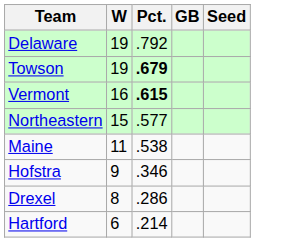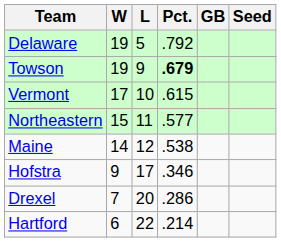 <table class=wikitable>
 <tr>
 <th>Team</th>
 <th>W</th>
+<th>L</th>
 <th>Pct.</th>
 <th>GB</th>
 <th>Seed</th>
 </tr>
 <tr bgcolor=#ccffcc>
 <td><a href='#'>Delaware</a></td>
 <td>19</td>
+<td>5</td>
 <td>.792</td>
 <td></td>
 <td></td>
 </tr>
 <tr bgcolor=#ccffcc>
 <td><a href='#'>Towson</a></td>
 <td>19</td>
+<td>9</td>
 <td><strong>.679</strong></td>
 <td></td>
 <td></td>
 </tr>
 <tr bgcolor=#ccffcc>
 <td><a href='#'>Vermont</a></td>
-<td>16</td>
-<td><strong>.615</strong></td>
+<td>17</td>
+<td>10</td>
+<td>.615</td>
 <td></td>
 <td></td>
 </tr>
 <tr bgcolor=#ccffcc>
 <td><a href='#'>Northeastern</a></td>
 <td>15</td>
+<td>11</td>
 <td>.577</td>
 <td></td>
 <td></td>
 </tr>
 <tr>
 <td><a href='#'>Maine</a></td>
-<td>11</td>
+<td>14</td>
+<td>12</td>
 <td>.538</td>
 <td></td>
 <td></td>
 </tr>
 <tr>
 <td><a href='#'>Hofstra</a></td>
 <td>9</td>
+<td>17</td>
 <td>.346</td>
 <td></td>
 <td></td>
 </tr>
 <tr>
 <td><a href='#'>Drexel</a></td>
-<td>8</td>
+<td>7</td>
+<td>20</td>
 <td>.286</td>
 <td></td>
 <td></td>
 </tr>
 <tr>
 <td><a href='#'>Hartford</a></td>
 <td>6</td>
+<td>22</td>
 <td>.214</td>
 <td></td>
 <td></td>
 </tr>
 </table>
